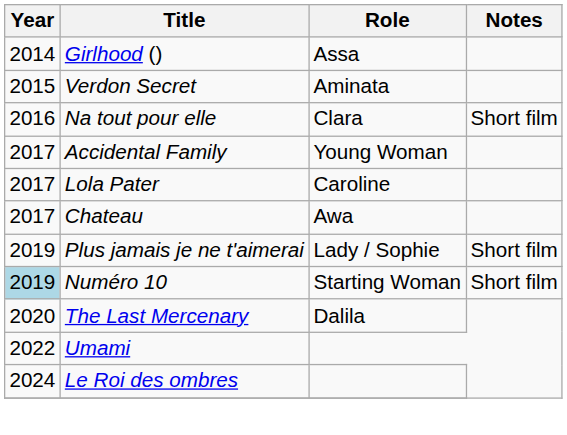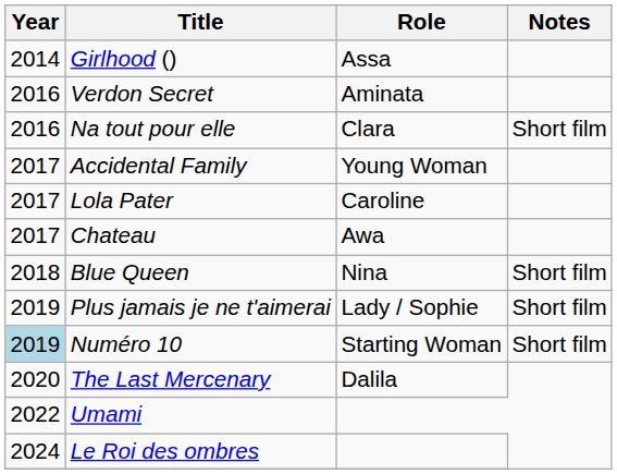 <table class="wikitable sortable">
 <tr>
 <th>Year</th>
 <th>Title</th>
 <th>Role</th>
 <th class="unsortable">Notes</th>
 </tr>
 <tr>
 <td>2014</td>
 <td><em><a href='#'>Girlhood</a></em> ()</td>
 <td>Assa</td>
 <td></td>
 </tr>
 <tr>
-<td>2015</td>
+<td>2016</td>
 <td><em>Verdon Secret</em></td>
 <td>Aminata</td>
 <td></td>
 </tr>
 <tr>
 <td>2016</td>
 <td><em>Na tout pour elle</em></td>
 <td>Clara</td>
 <td>Short film</td>
 </tr>
 <tr>
 <td>2017</td>
 <td><em>Accidental Family</em></td>
 <td>Young Woman</td>
 <td></td>
 </tr>
 <tr>
 <td>2017</td>
 <td><em>Lola Pater</em></td>
 <td>Caroline</td>
 <td></td>
 </tr>
 <tr>
 <td>2017</td>
 <td><em>Chateau</em></td>
 <td>Awa</td>
 <td></td>
+</tr>
+<tr>
+<td>2018</td>
+<td><em>Blue Queen</em></td>
+<td>Nina</td>
+<td>Short film</td>
 </tr>
 <tr>
 <td>2019</td>
 <td><em>Plus jamais je ne t'aimerai</em></td>
 <td>Lady / Sophie</td>
 <td>Short film</td>
 </tr>
 <tr>
 <td style="background: lightblue;">2019</td>
 <td><em>Numéro 10</em></td>
 <td>Starting Woman</td>
 <td>Short film</td>
 </tr>
 <tr>
 <td>2020</td>
 <td><em><a href='#'>The Last Mercenary</a></em></td>
 <td>Dalila</td>
 </tr>
 <tr>
 <td>2022</td>
 <td><em><a href='#'>Umami</a></em></td>
 </tr>
 <tr>
 <td>2024</td>
 <td><em> <a href='#'>Le Roi des ombres</a> </em></td>
 <td></td>
 </tr>
 <tr>
 </tr>
 </table>
